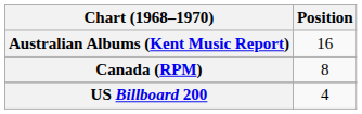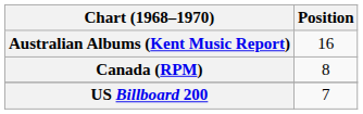 <table class="wikitable sortable plainrowheaders">
 <tr>
 <th scope="col">Chart (1968–1970)</th>
 <th scope="col">Position</th>
 </tr>
 <tr>
 <th scope="row">Australian Albums (<a href='#'>Kent Music Report</a>)</th>
 <td align="center">16</td>
 </tr>
 <tr>
 <th scope="row">Canada (<a href='#'>RPM</a>)</th>
 <td align="center">8</td>
 </tr>
 <tr>
 </tr>
 <tr>
 </tr>
 <tr>
 <th scope="row">US <a href='#'><em>Billboard</em> 200</a></th>
-<td align="center">4</td>
+<td align="center">7</td>
 </tr>
 </table>
